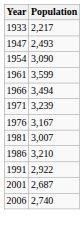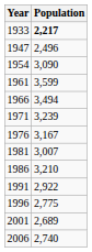 <table class="wikitable">
 <tr>
 <th>Year</th>
 <th>Population</th>
 </tr>
 <tr>
 <td>1933</td>
-<td>2,217</td>
+<td><strong>2,217</strong></td>
 </tr>
 <tr>
 <td>1947</td>
-<td>2,493</td>
+<td>2,496</td>
 </tr>
 <tr>
 <td>1954</td>
 <td>3,090</td>
 </tr>
 <tr>
 <td>1961</td>
 <td>3,599</td>
 </tr>
 <tr>
 <td>1966</td>
 <td>3,494</td>
 </tr>
 <tr>
 <td>1971</td>
 <td>3,239</td>
 </tr>
 <tr>
 <td>1976</td>
 <td>3,167</td>
 </tr>
 <tr>
 <td>1981</td>
 <td>3,007</td>
 </tr>
 <tr>
 <td>1986</td>
 <td>3,210</td>
 </tr>
 <tr>
 <td>1991</td>
 <td>2,922</td>
 </tr>
 <tr>
+<td>1996</td>
+<td>2,775</td>
+</tr>
+<tr>
 <td>2001</td>
-<td>2,687</td>
+<td>2,689</td>
 </tr>
 <tr>
 <td>2006</td>
 <td>2,740</td>
 </tr>
 </table>
